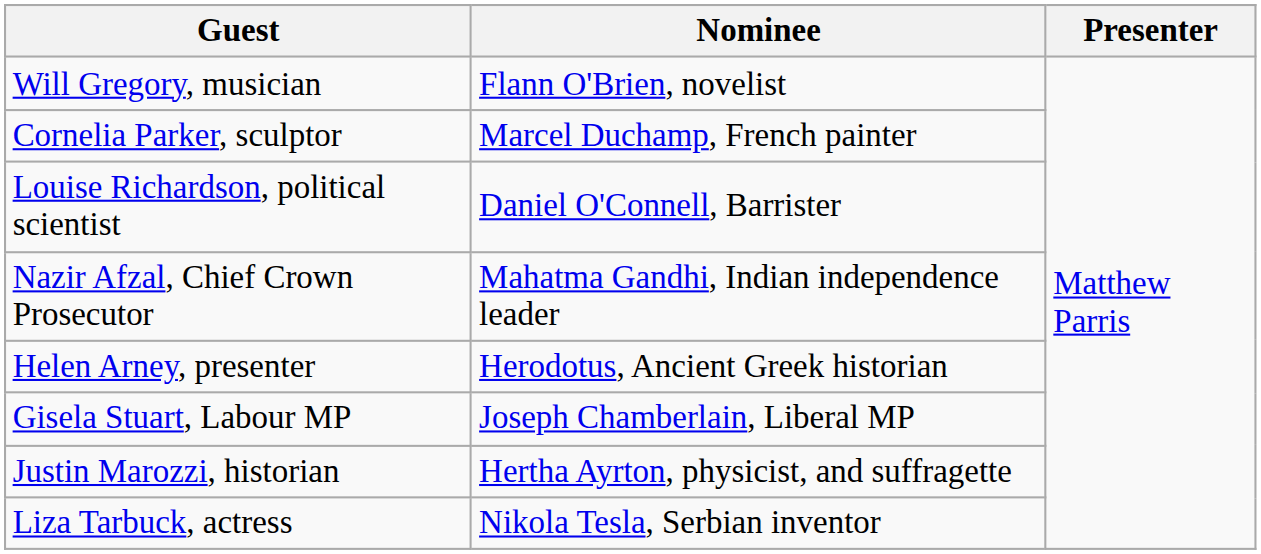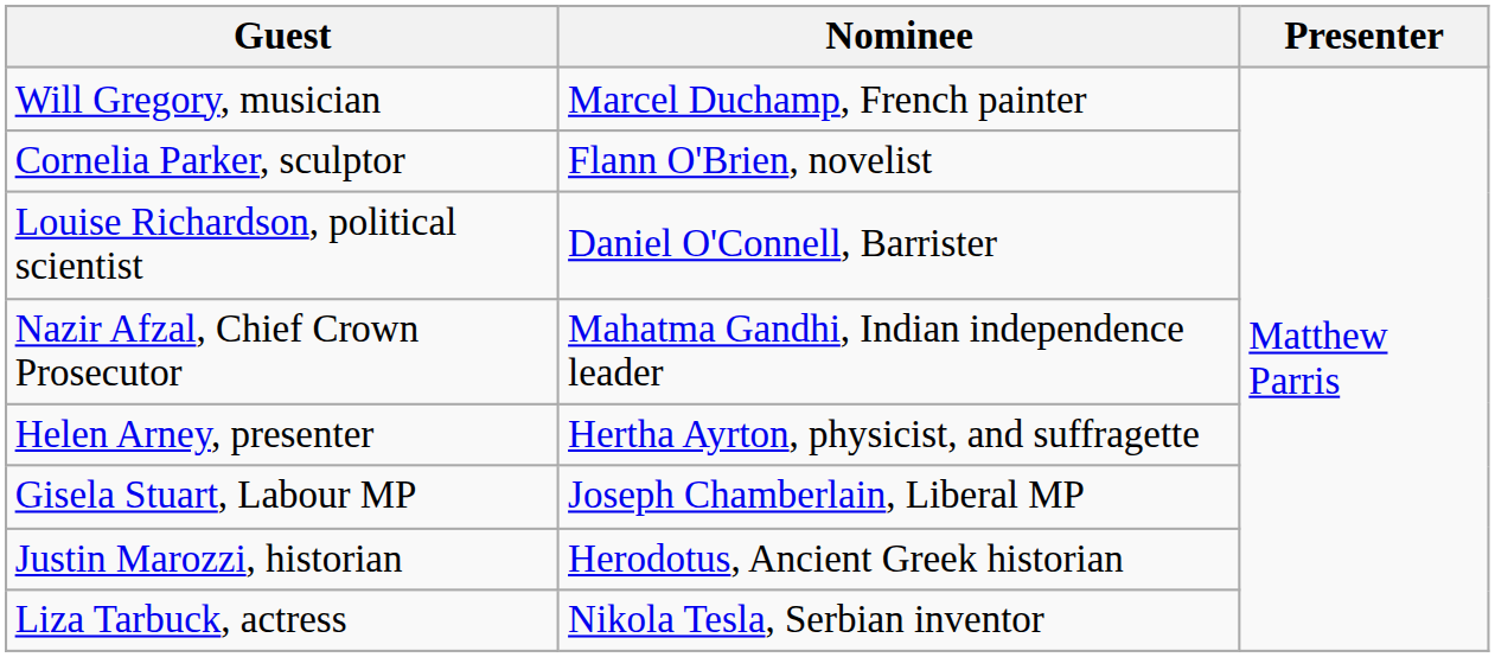 <table class="wikitable">
 <tr>
 <th>Guest</th>
 <th>Nominee</th>
 <th>Presenter</th>
 </tr>
 <tr>
 <td><a href='#'>Will Gregory</a>, musician</td>
-<td><a href='#'>Flann O'Brien</a>, novelist</td>
+<td><a href='#'>Marcel Duchamp</a>, French painter</td>
 <td rowspan="8"><a href='#'>Matthew Parris</a></td>
 </tr>
 <tr>
 <td><a href='#'>Cornelia Parker</a>, sculptor</td>
-<td><a href='#'>Marcel Duchamp</a>, French painter</td>
+<td><a href='#'>Flann O'Brien</a>, novelist</td>
 </tr>
 <tr>
 <td><a href='#'>Louise Richardson</a>, political scientist</td>
 <td><a href='#'>Daniel O'Connell</a>, Barrister</td>
 </tr>
 <tr>
 <td><a href='#'>Nazir Afzal</a>, Chief Crown Prosecutor</td>
 <td><a href='#'>Mahatma Gandhi</a>, Indian independence leader</td>
 </tr>
 <tr>
 <td><a href='#'>Helen Arney</a>, presenter</td>
-<td><a href='#'>Herodotus</a>, Ancient Greek historian</td>
+<td><a href='#'>Hertha Ayrton</a>, physicist, and suffragette</td>
 </tr>
 <tr>
 <td><a href='#'>Gisela Stuart</a>, Labour MP</td>
 <td><a href='#'>Joseph Chamberlain</a>, Liberal MP</td>
 </tr>
 <tr>
 <td><a href='#'>Justin Marozzi</a>, historian</td>
-<td><a href='#'>Hertha Ayrton</a>, physicist, and suffragette</td>
+<td><a href='#'>Herodotus</a>, Ancient Greek historian</td>
 </tr>
 <tr>
 <td><a href='#'>Liza Tarbuck</a>, actress</td>
 <td><a href='#'>Nikola Tesla</a>, Serbian inventor</td>
 </tr>
 </table>
